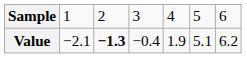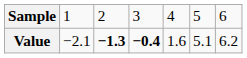 <table class="wikitable">
 <tr>
 <th>Sample</th>
 <td>1</td>
 <td>2</td>
 <td>3</td>
 <td>4</td>
 <td>5</td>
 <td>6</td>
 </tr>
 <tr>
 <th>Value</th>
 <td>−2.1</td>
 <td><strong>−1.3</strong></td>
-<td>−0.4</td>
-<td>1.9</td>
+<td><strong>−0.4</strong></td>
+<td>1.6</td>
 <td>5.1</td>
 <td>6.2</td>
 </tr>
 </table>
